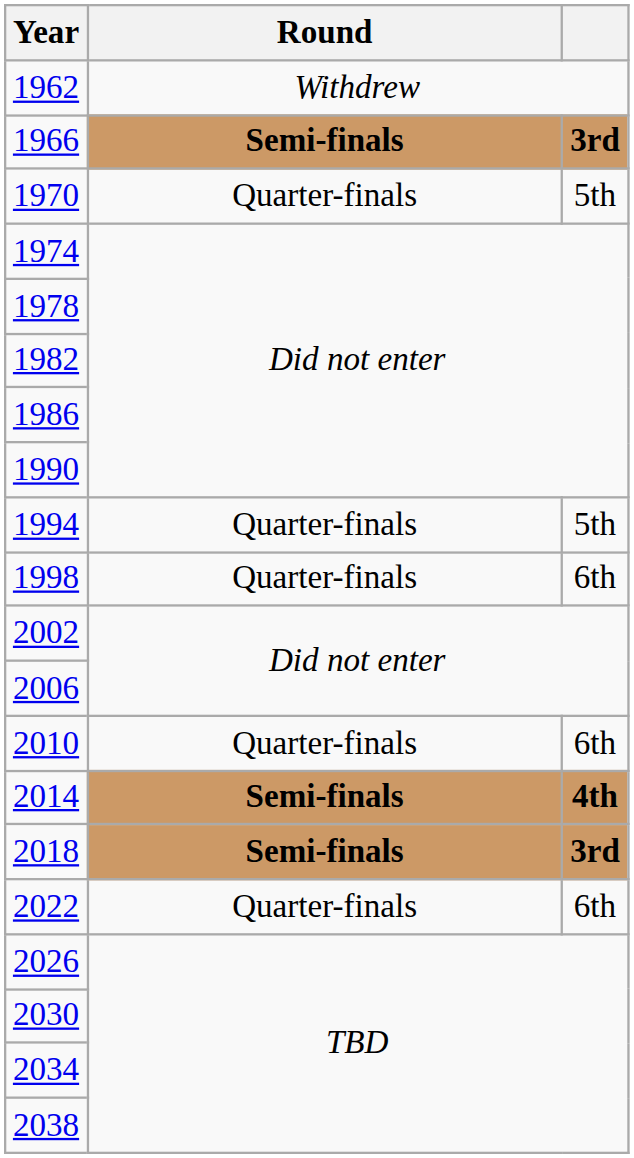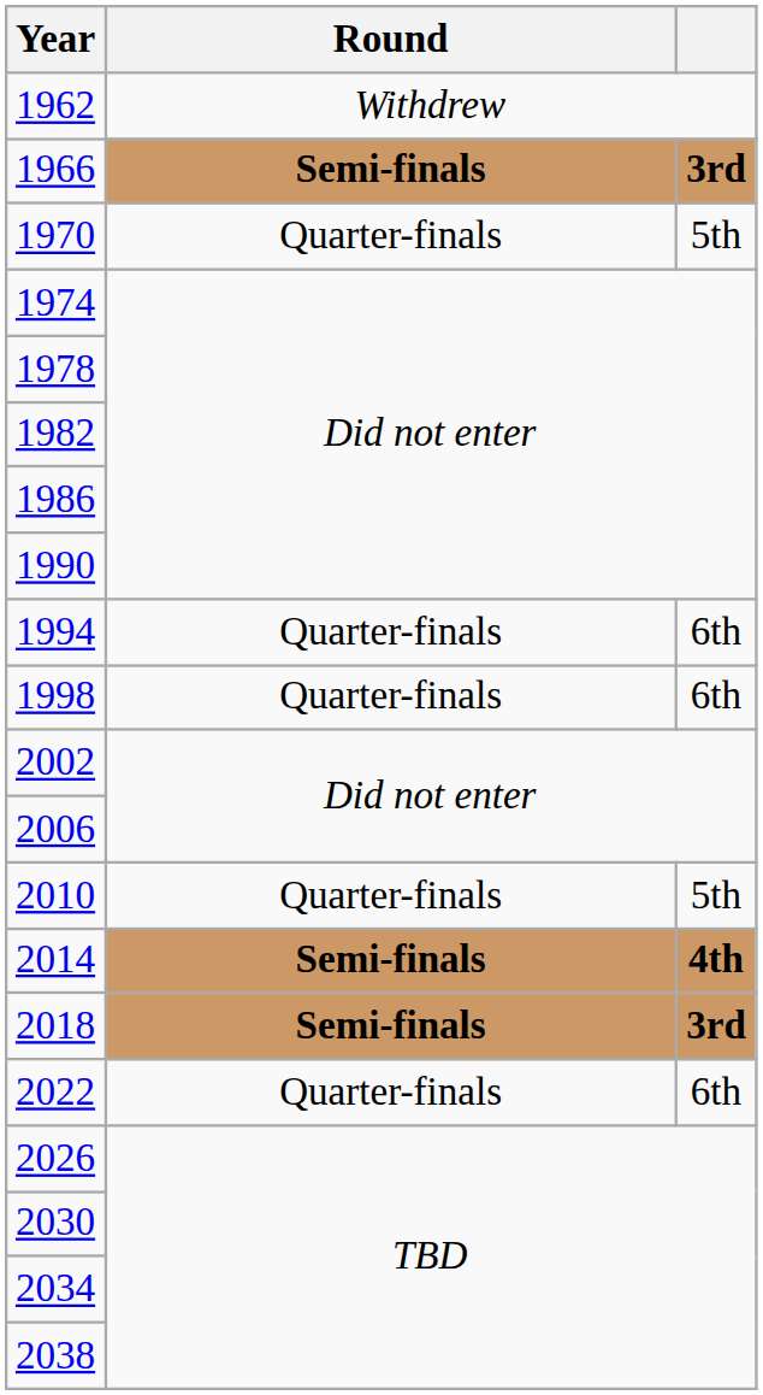 <table class="wikitable" style="text-align: center; font-size:90%">
 <tr>
 <th>Year</th>
 <th style="width:200px">Round</th>
 <th></th>
 </tr>
 <tr>
 <td><a href='#'>1962</a></td>
 <td colspan="2"><em>Withdrew</em></td>
 </tr>
 <tr>
 <td><a href='#'>1966</a></td>
 <td bgcolor="cc9966"><strong>Semi-finals</strong></td>
 <td bgcolor="cc9966"><strong>3rd</strong></td>
 </tr>
 <tr>
 <td><a href='#'>1970</a></td>
 <td>Quarter-finals</td>
 <td>5th</td>
 </tr>
 <tr>
 <td><a href='#'>1974</a></td>
 <td colspan="2" rowspan="5"><em>Did not enter</em></td>
 </tr>
 <tr>
 <td><a href='#'>1978</a></td>
 </tr>
 <tr>
 <td><a href='#'>1982</a></td>
 </tr>
 <tr>
 <td><a href='#'>1986</a></td>
 </tr>
 <tr>
 <td><a href='#'>1990</a></td>
 </tr>
 <tr>
 <td><a href='#'>1994</a></td>
 <td>Quarter-finals</td>
-<td>5th</td>
+<td>6th</td>
 </tr>
 <tr>
 <td><a href='#'>1998</a></td>
 <td>Quarter-finals</td>
 <td>6th</td>
 </tr>
 <tr>
 <td><a href='#'>2002</a></td>
 <td colspan="2" rowspan="2"><em>Did not enter</em></td>
 </tr>
 <tr>
 <td><a href='#'>2006</a></td>
 </tr>
 <tr>
 <td><a href='#'>2010</a></td>
 <td>Quarter-finals</td>
-<td>6th</td>
+<td>5th</td>
 </tr>
 <tr>
 <td><a href='#'>2014</a></td>
 <td bgcolor="cc9966"><strong>Semi-finals</strong></td>
 <td bgcolor="cc9966"><strong>4th</strong></td>
 </tr>
 <tr>
 <td><a href='#'>2018</a></td>
 <td bgcolor="cc9966"><strong>Semi-finals</strong></td>
 <td bgcolor="cc9966"><strong>3rd</strong></td>
 </tr>
 <tr>
 <td><a href='#'>2022</a></td>
 <td>Quarter-finals</td>
 <td>6th</td>
 </tr>
 <tr>
 <td><a href='#'>2026</a></td>
 <td colspan="2" rowspan="4"><em>TBD</em></td>
 </tr>
 <tr>
 <td><a href='#'>2030</a></td>
 </tr>
 <tr>
 <td><a href='#'>2034</a></td>
 </tr>
 <tr>
 <td><a href='#'>2038</a></td>
 </tr>
 </table>
